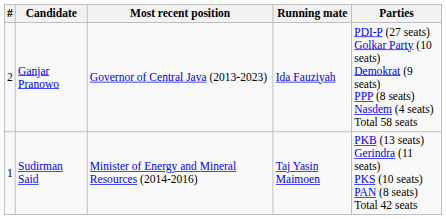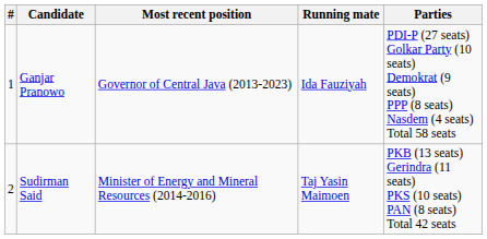 <table class="wikitable">
 <tr>
 <th>#</th>
 <th>Candidate</th>
 <th>Most recent position</th>
 <th>Running mate</th>
 <th>Parties</th>
 </tr>
 <tr>
-<td>2</td>
+<td>1</td>
 <td><a href='#'>Ganjar Pranowo</a></td>
 <td><a href='#'>Governor of Central Java</a> (2013-2023)</td>
 <td><a href='#'>Ida Fauziyah</a></td>
 <td><a href='#'>PDI-P</a> (27 seats)<br><a href='#'>Golkar Party</a> (10 seats)<br><a href='#'>Demokrat</a> (9 seats)<br><a href='#'>PPP</a> (8 seats)<br><a href='#'>Nasdem</a> (4 seats)<br>Total 58 seats</td>
 </tr>
 <tr>
-<td>1</td>
+<td>2</td>
 <td><a href='#'>Sudirman Said</a></td>
 <td><a href='#'>Minister of Energy and Mineral Resources</a> (2014-2016)</td>
 <td><a href='#'>Taj Yasin Maimoen</a></td>
 <td><a href='#'>PKB</a> (13 seats)<br><a href='#'>Gerindra</a> (11 seats)<br><a href='#'>PKS</a> (10 seats)<br><a href='#'>PAN</a> (8 seats)<br>Total 42 seats</td>
 </tr>
 </table>
